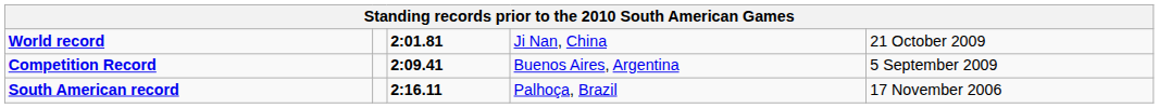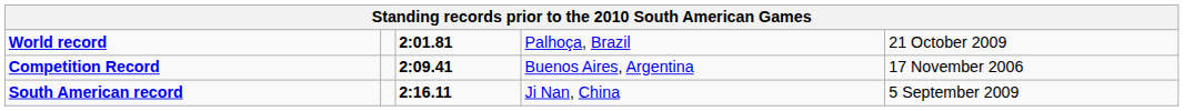 <table class="wikitable" width=75%>
 <tr>
 <th colspan="5">Standing records prior to the 2010 South American Games</th>
 </tr>
 <tr>
 <td><strong><a href='#'>World record</a></strong></td>
 <td></td>
 <td><strong>2:01.81</strong></td>
-<td><a href='#'>Ji Nan</a>, <a href='#'>China</a></td>
+<td><a href='#'>Palhoça</a>, <a href='#'>Brazil</a></td>
 <td>21 October 2009</td>
 </tr>
 <tr>
 <td><strong><a href='#'>Competition Record</a></strong></td>
 <td></td>
 <td><strong>2:09.41</strong></td>
 <td><a href='#'>Buenos Aires</a>, <a href='#'>Argentina</a></td>
-<td>5 September 2009</td>
+<td>17 November 2006</td>
 </tr>
 <tr>
 <td><strong><a href='#'>South American record</a></strong></td>
 <td></td>
 <td><strong>2:16.11</strong></td>
-<td><a href='#'>Palhoça</a>, <a href='#'>Brazil</a></td>
-<td>17 November 2006</td>
+<td><a href='#'>Ji Nan</a>, <a href='#'>China</a></td>
+<td>5 September 2009</td>
 </tr>
 </table>
